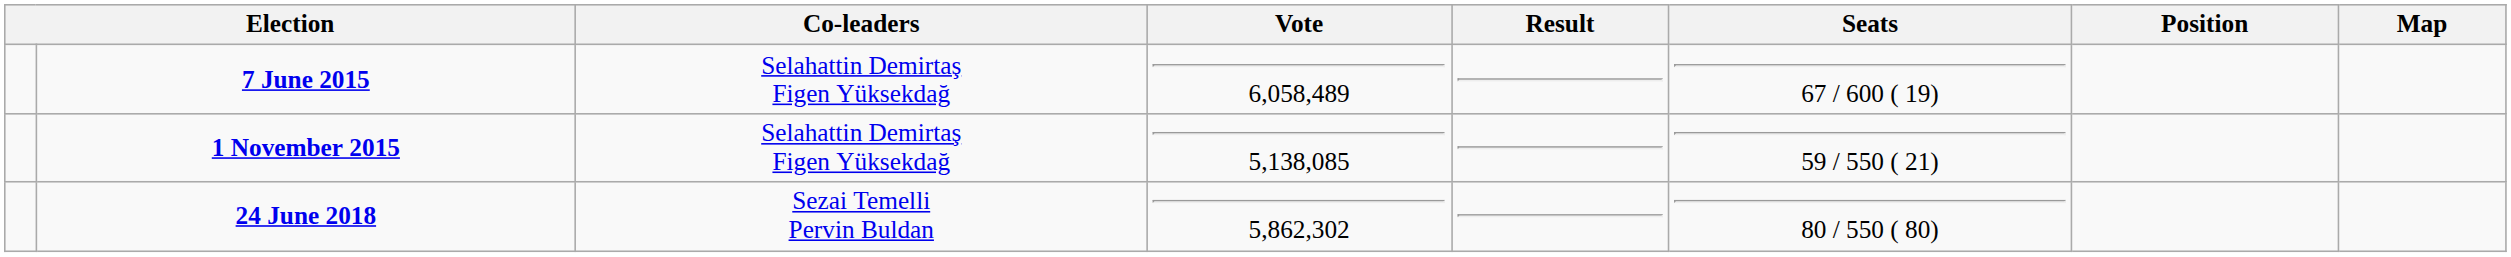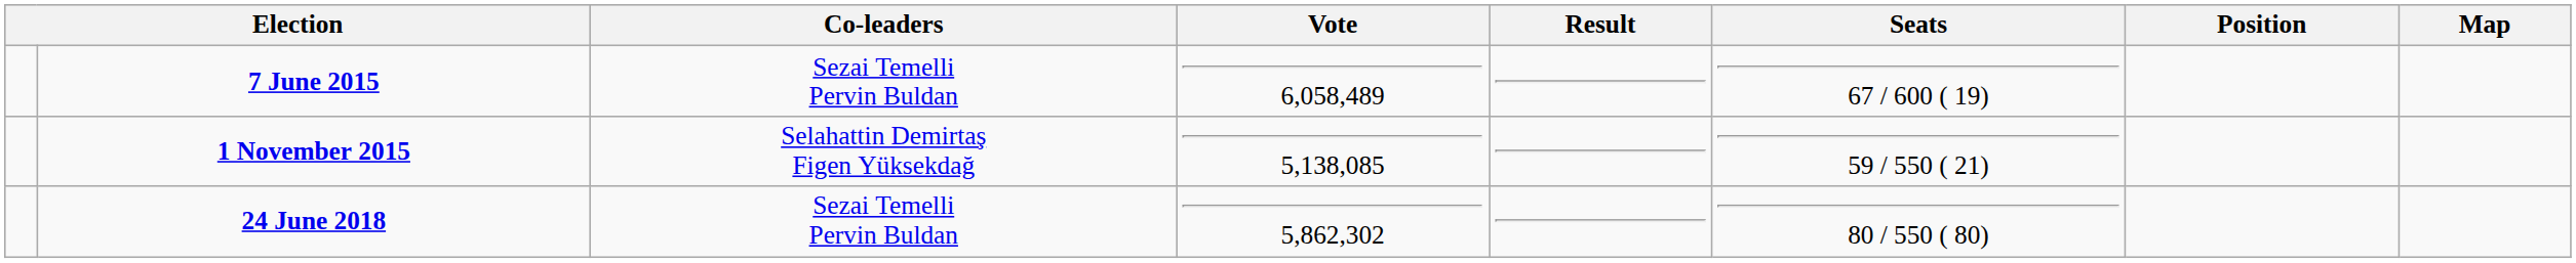 <table class="wikitable" style="text-align: center; border:none;width:100%">
 <tr>
 <th colspan=2>Election</th>
 <th>Co-leaders</th>
 <th>Vote</th>
 <th>Result</th>
 <th>Seats</th>
 <th>Position</th>
 <th>Map</th>
 </tr>
 <tr>
 <td></td>
 <td><strong><a href='#'>7 June 2015</a></strong></td>
-<td><a href='#'>Selahattin&nbsp;Demirtaş</a><br><a href='#'>Figen&nbsp;Yüksekdağ</a></td>
+<td><a href='#'>Sezai&nbsp;Temelli</a><br><a href='#'>Pervin&nbsp;Buldan</a></td>
 <td><hr>6,058,489</td>
 <td><hr></td>
 <td><hr>67 / 600 ( 19)</td>
 <td></td>
 <td></td>
 </tr>
 <tr>
 <td></td>
 <td><strong><a href='#'>1 November 2015</a></strong></td>
 <td><a href='#'>Selahattin&nbsp;Demirtaş</a><br><a href='#'>Figen&nbsp;Yüksekdağ</a></td>
 <td><hr>5,138,085</td>
 <td><hr></td>
 <td><hr>59 / 550 ( 21)</td>
 <td></td>
 <td></td>
 </tr>
 <tr>
 <td></td>
 <td><strong><a href='#'>24 June 2018</a></strong></td>
 <td><a href='#'>Sezai&nbsp;Temelli</a><br><a href='#'>Pervin&nbsp;Buldan</a></td>
 <td><hr>5,862,302</td>
 <td><hr></td>
 <td><hr>80 / 550 ( 80)</td>
 <td></td>
 <td></td>
 </tr>
 </table>
